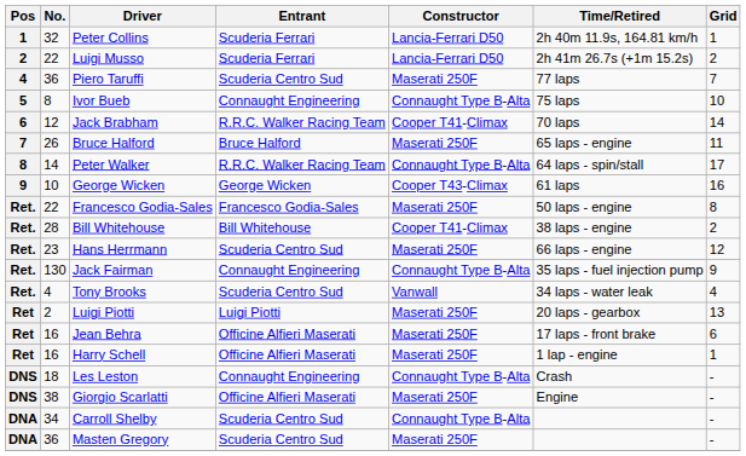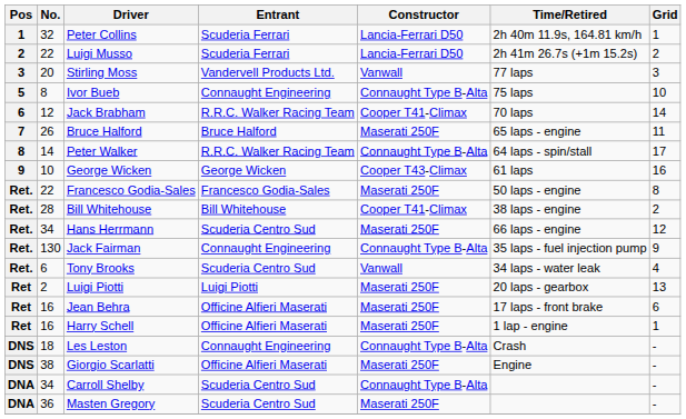 <table class="wikitable" style="font-size: 90%;">
 <tr>
 <th>Pos</th>
 <th>No.</th>
 <th>Driver</th>
 <th>Entrant</th>
 <th>Constructor</th>
 <th>Time/Retired</th>
 <th>Grid</th>
 </tr>
 <tr>
 <th>1</th>
 <td>32</td>
 <td> <a href='#'>Peter Collins</a></td>
 <td><a href='#'>Scuderia Ferrari</a></td>
 <td><a href='#'>Lancia-Ferrari D50</a></td>
 <td>2h 40m 11.9s, 164.81 km/h</td>
 <td>1</td>
 </tr>
 <tr>
 <th>2</th>
 <td>22</td>
 <td> <a href='#'>Luigi Musso</a></td>
 <td><a href='#'>Scuderia Ferrari</a></td>
 <td><a href='#'>Lancia-Ferrari D50</a></td>
 <td>2h 41m 26.7s (+1m 15.2s)</td>
 <td>2</td>
 </tr>
 <tr>
-<th>4</th>
-<td>36</td>
-<td> <a href='#'>Piero Taruffi</a></td>
-<td><a href='#'>Scuderia Centro Sud</a></td>
-<td><a href='#'>Maserati 250F</a></td>
+<th>3</th>
+<td>20</td>
+<td> <a href='#'>Stirling Moss</a></td>
+<td><a href='#'>Vandervell Products Ltd.</a></td>
+<td><a href='#'>Vanwall</a></td>
 <td>77 laps</td>
-<td>7</td>
+<td>3</td>
 </tr>
 <tr>
 <th>5</th>
 <td>8</td>
 <td> <a href='#'>Ivor Bueb</a></td>
 <td><a href='#'>Connaught Engineering</a></td>
 <td><a href='#'>Connaught Type B</a>-<a href='#'>Alta</a></td>
 <td>75 laps</td>
 <td>10</td>
 </tr>
 <tr>
 <th>6</th>
 <td>12</td>
 <td> <a href='#'>Jack Brabham</a></td>
 <td><a href='#'>R.R.C. Walker Racing Team</a></td>
 <td><a href='#'>Cooper T41</a>-<a href='#'>Climax</a></td>
 <td>70 laps</td>
 <td>14</td>
 </tr>
 <tr>
 <th>7</th>
 <td>26</td>
 <td> <a href='#'>Bruce Halford</a></td>
 <td><a href='#'>Bruce Halford</a></td>
 <td><a href='#'>Maserati 250F</a></td>
 <td>65 laps - engine</td>
 <td>11</td>
 </tr>
 <tr>
 <th>8</th>
 <td>14</td>
 <td> <a href='#'>Peter Walker</a></td>
 <td><a href='#'>R.R.C. Walker Racing Team</a></td>
 <td><a href='#'>Connaught Type B</a>-<a href='#'>Alta</a></td>
 <td>64 laps - spin/stall</td>
 <td>17</td>
 </tr>
 <tr>
 <th>9</th>
 <td>10</td>
 <td> <a href='#'>George Wicken</a></td>
 <td><a href='#'>George Wicken</a></td>
 <td><a href='#'>Cooper T43</a>-<a href='#'>Climax</a></td>
 <td>61 laps</td>
 <td>16</td>
 </tr>
 <tr>
 <th>Ret.</th>
 <td>22</td>
 <td> <a href='#'>Francesco Godia-Sales</a></td>
 <td><a href='#'>Francesco Godia-Sales</a></td>
 <td><a href='#'>Maserati 250F</a></td>
 <td>50 laps - engine</td>
 <td>8</td>
 </tr>
 <tr>
 <th>Ret.</th>
 <td>28</td>
 <td> <a href='#'>Bill Whitehouse</a></td>
 <td><a href='#'>Bill Whitehouse</a></td>
 <td><a href='#'>Cooper T41</a>-<a href='#'>Climax</a></td>
 <td>38 laps - engine</td>
 <td>2</td>
 </tr>
 <tr>
 <th>Ret.</th>
-<td>23</td>
+<td>34</td>
 <td> <a href='#'>Hans Herrmann</a></td>
 <td><a href='#'>Scuderia Centro Sud</a></td>
 <td><a href='#'>Maserati 250F</a></td>
 <td>66 laps - engine</td>
 <td>12</td>
 </tr>
 <tr>
 <th>Ret.</th>
 <td>130</td>
 <td> <a href='#'>Jack Fairman</a></td>
 <td><a href='#'>Connaught Engineering</a></td>
 <td><a href='#'>Connaught Type B</a>-<a href='#'>Alta</a></td>
 <td>35 laps - fuel injection pump</td>
 <td>9</td>
 </tr>
 <tr>
 <th>Ret.</th>
-<td>4</td>
+<td>6</td>
 <td> <a href='#'>Tony Brooks</a></td>
 <td><a href='#'>Scuderia Centro Sud</a></td>
 <td><a href='#'>Vanwall</a></td>
 <td>34 laps - water leak</td>
 <td>4</td>
 </tr>
 <tr>
 <th>Ret</th>
 <td>2</td>
 <td> <a href='#'>Luigi Piotti</a></td>
 <td><a href='#'>Luigi Piotti</a></td>
 <td><a href='#'>Maserati 250F</a></td>
 <td>20 laps - gearbox</td>
 <td>13</td>
 </tr>
 <tr>
 <th>Ret</th>
 <td>16</td>
 <td> <a href='#'>Jean Behra</a></td>
 <td><a href='#'>Officine Alfieri Maserati</a></td>
 <td><a href='#'>Maserati 250F</a></td>
 <td>17 laps - front brake</td>
 <td>6</td>
 </tr>
 <tr>
 <th>Ret</th>
 <td>16</td>
 <td> <a href='#'>Harry Schell</a></td>
 <td><a href='#'>Officine Alfieri Maserati</a></td>
 <td><a href='#'>Maserati 250F</a></td>
 <td>1 lap - engine</td>
 <td>1</td>
 </tr>
 <tr>
 <th>DNS</th>
 <td>18</td>
 <td> <a href='#'>Les Leston</a></td>
 <td><a href='#'>Connaught Engineering</a></td>
 <td><a href='#'>Connaught Type B</a>-<a href='#'>Alta</a></td>
 <td>Crash</td>
 <td>-</td>
 </tr>
 <tr>
 <th>DNS</th>
 <td>38</td>
 <td> <a href='#'>Giorgio Scarlatti</a></td>
 <td><a href='#'>Officine Alfieri Maserati</a></td>
 <td><a href='#'>Maserati 250F</a></td>
 <td>Engine</td>
 <td>-</td>
 </tr>
 <tr>
 <th>DNA</th>
 <td>34</td>
 <td> <a href='#'>Carroll Shelby</a></td>
 <td><a href='#'>Scuderia Centro Sud</a></td>
 <td><a href='#'>Connaught Type B</a>-<a href='#'>Alta</a></td>
 <td></td>
 <td>-</td>
 </tr>
 <tr>
 <th>DNA</th>
 <td>36</td>
 <td> <a href='#'>Masten Gregory</a></td>
 <td><a href='#'>Scuderia Centro Sud</a></td>
 <td><a href='#'>Maserati 250F</a></td>
 <td></td>
 <td>-</td>
 </tr>
 <tr>
 </tr>
 </table>
